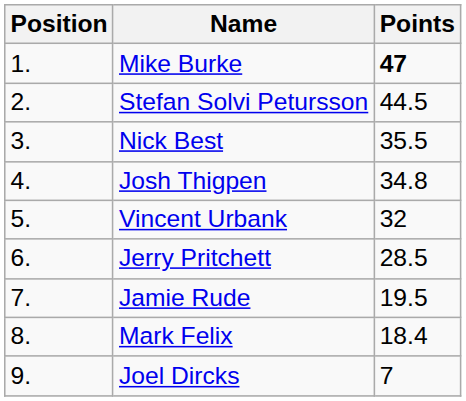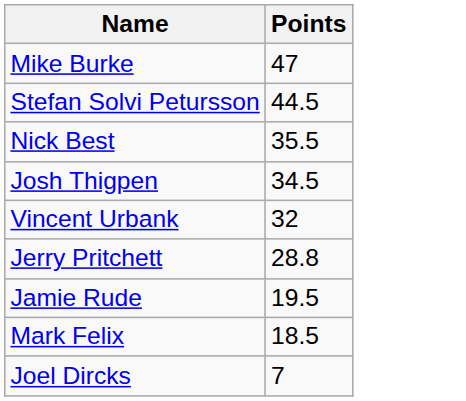 <table class="wikitable">
 <tr>
-<th>Position</th>
 <th>Name</th>
 <th>Points</th>
 </tr>
 <tr>
-<td>1.</td>
 <td><a href='#'>Mike Burke</a></td>
-<td><strong>47</strong></td>
+<td>47</td>
 </tr>
 <tr>
-<td>2.</td>
 <td><a href='#'>Stefan Solvi Petursson</a></td>
 <td>44.5</td>
 </tr>
 <tr>
-<td>3.</td>
 <td><a href='#'>Nick Best</a></td>
 <td>35.5</td>
 </tr>
 <tr>
-<td>4.</td>
 <td><a href='#'>Josh Thigpen</a></td>
-<td>34.8</td>
+<td>34.5</td>
 </tr>
 <tr>
-<td>5.</td>
 <td><a href='#'>Vincent Urbank</a></td>
 <td>32</td>
 </tr>
 <tr>
-<td>6.</td>
 <td><a href='#'>Jerry Pritchett</a></td>
-<td>28.5</td>
+<td>28.8</td>
 </tr>
 <tr>
-<td>7.</td>
 <td><a href='#'>Jamie Rude</a></td>
 <td>19.5</td>
 </tr>
 <tr>
-<td>8.</td>
 <td><a href='#'>Mark Felix</a></td>
-<td>18.4</td>
+<td>18.5</td>
 </tr>
 <tr>
-<td>9.</td>
 <td><a href='#'>Joel Dircks</a></td>
 <td>7</td>
 </tr>
 </table>
